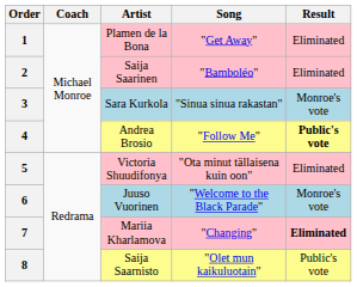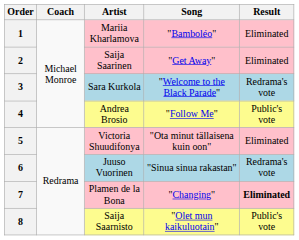 <table class="wikitable" style="text-align:center; width:75%;">
 <tr>
 <th scope="col" style="width:05%;">Order</th>
 <th scope="col" style="width:15%;">Coach</th>
 <th scope="col" style="width:15%;">Artist</th>
 <th scope="col" style="width:30%;">Song</th>
 <th scope="col" style="width:10%;">Result</th>
 </tr>
 <tr>
 <th scope="col">1</th>
 <td rowspan="4">Michael Monroe</td>
-<td style="background:pink;">Plamen de la Bona</td>
-<td style="background:pink;">"<a href='#'>Get Away</a>"</td>
+<td style="background:pink;">Mariia Kharlamova</td>
+<td style="background:pink;">"<a href='#'>Bamboléo</a>"</td>
 <td style="background:pink;">Eliminated</td>
 </tr>
 <tr>
 <th scope="col">2</th>
 <td style="background:pink;">Saija Saarinen</td>
-<td style="background:pink;">"<a href='#'>Bamboléo</a>"</td>
+<td style="background:pink;">"<a href='#'>Get Away</a>"</td>
 <td style="background:pink;">Eliminated</td>
 </tr>
 <tr>
 <th scope="col">3</th>
 <td style="background:lightblue;">Sara Kurkola</td>
-<td style="background:lightblue;">"Sinua sinua rakastan"</td>
-<td style="background:lightblue;">Monroe's vote</td>
+<td style="background:lightblue;">"<a href='#'>Welcome to the Black Parade</a>"</td>
+<td style="background:lightblue;">Redrama's vote</td>
 </tr>
 <tr>
 <th scope="col">4</th>
 <td style="background:#fdfc8f;">Andrea Brosio</td>
 <td style="background:#fdfc8f;">"<a href='#'>Follow Me</a>"</td>
-<td style="background:#fdfc8f;"><strong>Public's vote</strong></td>
+<td style="background:#fdfc8f;">Public's vote</td>
 </tr>
 <tr>
 <th scope="col">5</th>
 <td rowspan="4">Redrama</td>
 <td style="background:pink;">Victoria Shuudifonya</td>
 <td style="background:pink;">"Ota minut tällaisena kuin oon"</td>
 <td style="background:pink;">Eliminated</td>
 </tr>
 <tr>
 <th scope="col">6</th>
 <td style="background:lightblue;">Juuso Vuorinen</td>
-<td style="background:lightblue;">"<a href='#'>Welcome to the Black Parade</a>"</td>
-<td style="background:lightblue;">Monroe's vote</td>
+<td style="background:lightblue;">"Sinua sinua rakastan"</td>
+<td style="background:lightblue;">Redrama's vote</td>
 </tr>
 <tr>
 <th scope="col">7</th>
-<td style="background:pink;">Mariia Kharlamova</td>
+<td style="background:pink;">Plamen de la Bona</td>
 <td style="background:pink;">"<a href='#'>Changing</a>"</td>
 <td style="background:pink;"><strong>Eliminated</strong></td>
 </tr>
 <tr>
 <th scope="col">8</th>
 <td style="background:#fdfc8f;">Saija Saarnisto</td>
 <td style="background:#fdfc8f;">"<a href='#'>Olet mun kaikuluotain</a>"</td>
 <td style="background:#fdfc8f;">Public's vote</td>
 </tr>
 </table>
